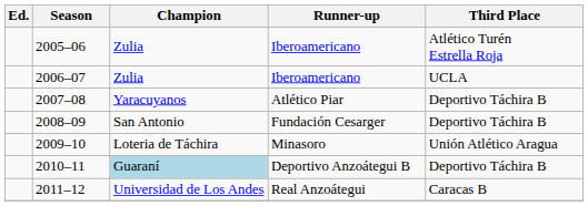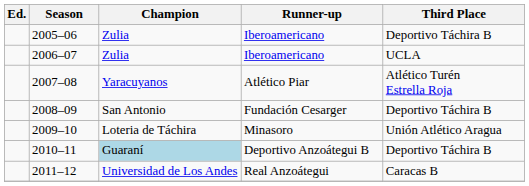 <table class="wikitable sortable">
 <tr>
 <th width=px>Ed.</th>
 <th width=80px>Season</th>
 <th width=170px>Champion</th>
 <th width=170px>Runner-up</th>
 <th width=170px>Third Place</th>
 </tr>
 <tr>
 <td></td>
 <td>2005–06</td>
 <td><a href='#'>Zulia</a></td>
 <td><a href='#'>Iberoamericano</a></td>
-<td>Atlético Turén<br><a href='#'>Estrella Roja</a></td>
+<td>Deportivo Táchira B</td>
 </tr>
 <tr>
 <td></td>
 <td>2006–07</td>
 <td><a href='#'>Zulia</a></td>
 <td><a href='#'>Iberoamericano</a></td>
 <td>UCLA</td>
 </tr>
 <tr>
 <td></td>
 <td>2007–08</td>
 <td><a href='#'>Yaracuyanos</a></td>
 <td>Atlético Piar</td>
-<td>Deportivo Táchira B</td>
+<td>Atlético Turén<br><a href='#'>Estrella Roja</a></td>
 </tr>
 <tr>
 <td></td>
 <td>2008–09</td>
 <td>San Antonio</td>
 <td>Fundación Cesarger</td>
 <td>Deportivo Táchira B</td>
 </tr>
 <tr>
 <td></td>
 <td>2009–10</td>
 <td>Loteria de Táchira</td>
 <td>Minasoro</td>
 <td>Unión Atlético Aragua</td>
 </tr>
 <tr>
 <td></td>
 <td>2010–11</td>
 <td style="background: lightblue;">Guaraní</td>
 <td>Deportivo Anzoátegui B</td>
 <td>Deportivo Táchira B</td>
 </tr>
 <tr>
 <td></td>
 <td>2011–12</td>
 <td><a href='#'>Universidad de Los Andes</a></td>
 <td>Real Anzoátegui</td>
 <td>Caracas B</td>
 </tr>
 <tr>
 </tr>
 </table>
